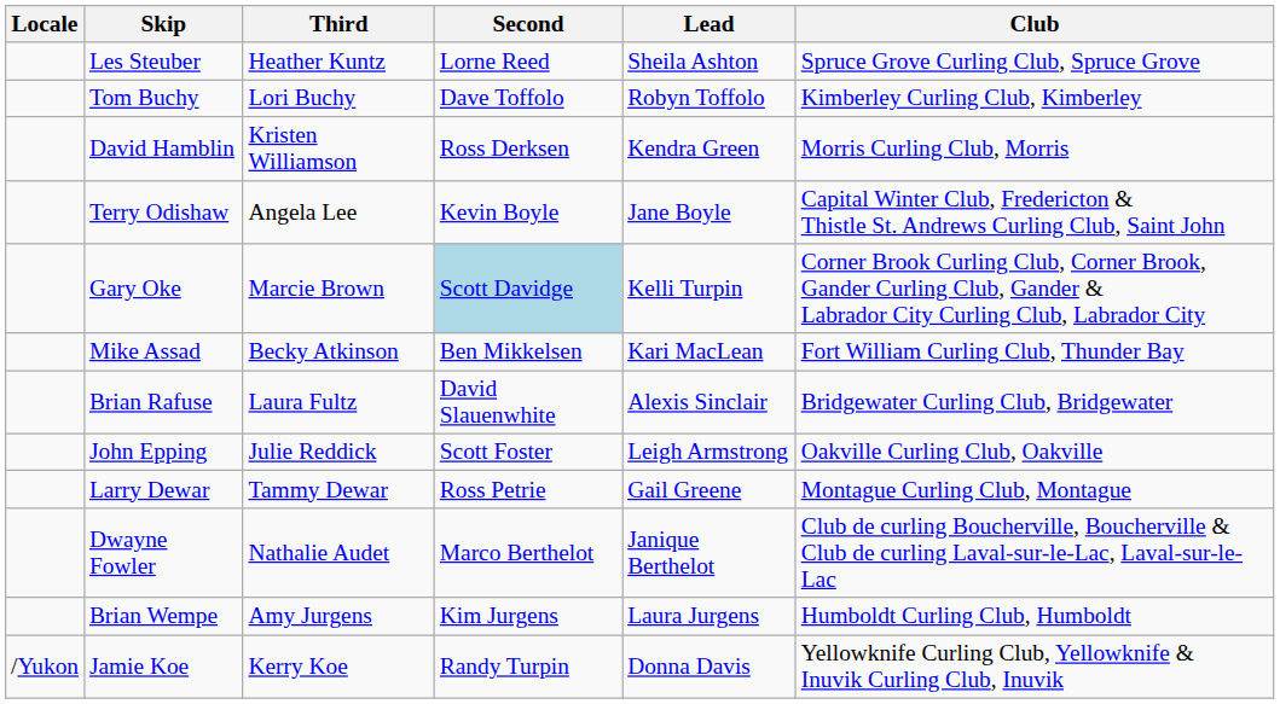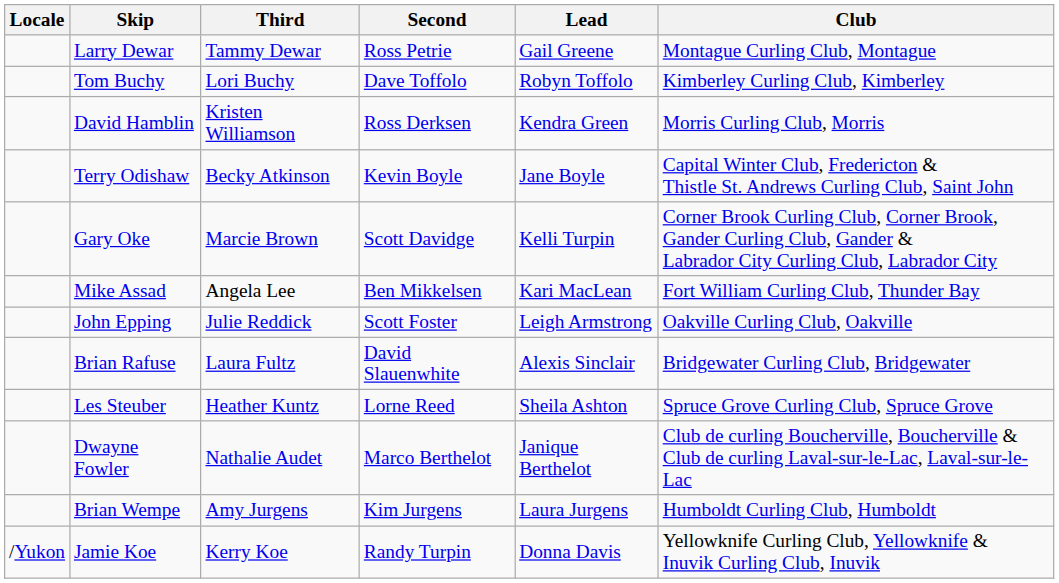 <table class="wikitable">
 <tr>
 <th>Locale</th>
 <th>Skip</th>
 <th>Third</th>
 <th>Second</th>
 <th>Lead</th>
 <th>Club</th>
 </tr>
 <tr>
 <td></td>
-<td><a href='#'>Les Steuber</a></td>
-<td><a href='#'>Heather Kuntz</a></td>
-<td><a href='#'>Lorne Reed</a></td>
-<td><a href='#'>Sheila Ashton</a></td>
-<td><a href='#'>Spruce Grove Curling Club</a>, <a href='#'>Spruce Grove</a></td>
+<td><a href='#'>Larry Dewar</a></td>
+<td><a href='#'>Tammy Dewar</a></td>
+<td><a href='#'>Ross Petrie</a></td>
+<td><a href='#'>Gail Greene</a></td>
+<td><a href='#'>Montague Curling Club</a>, <a href='#'>Montague</a></td>
 </tr>
 <tr>
 <td></td>
 <td><a href='#'>Tom Buchy</a></td>
 <td><a href='#'>Lori Buchy</a></td>
 <td><a href='#'>Dave Toffolo</a></td>
 <td><a href='#'>Robyn Toffolo</a></td>
 <td><a href='#'>Kimberley Curling Club</a>, <a href='#'>Kimberley</a></td>
 </tr>
 <tr>
 <td></td>
 <td><a href='#'>David Hamblin</a></td>
 <td><a href='#'>Kristen Williamson</a></td>
 <td><a href='#'>Ross Derksen</a></td>
 <td><a href='#'>Kendra Green</a></td>
 <td><a href='#'>Morris Curling Club</a>, <a href='#'>Morris</a></td>
 </tr>
 <tr>
 <td></td>
 <td><a href='#'>Terry Odishaw</a></td>
-<td>Angela Lee</td>
+<td><a href='#'>Becky Atkinson</a></td>
 <td><a href='#'>Kevin Boyle</a></td>
 <td><a href='#'>Jane Boyle</a></td>
 <td><a href='#'>Capital Winter Club</a>, <a href='#'>Fredericton</a> & <br> <a href='#'>Thistle St. Andrews Curling Club</a>, <a href='#'>Saint John</a></td>
 </tr>
 <tr>
 <td></td>
 <td><a href='#'>Gary Oke</a></td>
 <td><a href='#'>Marcie Brown</a></td>
-<td style="background: lightblue;"><a href='#'>Scott Davidge</a></td>
+<td><a href='#'>Scott Davidge</a></td>
 <td><a href='#'>Kelli Turpin</a></td>
 <td><a href='#'>Corner Brook Curling Club</a>, <a href='#'>Corner Brook</a>, <br> <a href='#'>Gander Curling Club</a>, <a href='#'>Gander</a> & <br> <a href='#'>Labrador City Curling Club</a>, <a href='#'>Labrador City</a></td>
 </tr>
 <tr>
 <td></td>
 <td><a href='#'>Mike Assad</a></td>
-<td><a href='#'>Becky Atkinson</a></td>
+<td>Angela Lee</td>
 <td><a href='#'>Ben Mikkelsen</a></td>
 <td><a href='#'>Kari MacLean</a></td>
 <td><a href='#'>Fort William Curling Club</a>, <a href='#'>Thunder Bay</a></td>
+</tr>
+<tr>
+<td></td>
+<td><a href='#'>John Epping</a></td>
+<td><a href='#'>Julie Reddick</a></td>
+<td><a href='#'>Scott Foster</a></td>
+<td><a href='#'>Leigh Armstrong</a></td>
+<td><a href='#'>Oakville Curling Club</a>, <a href='#'>Oakville</a></td>
 </tr>
 <tr>
 <td></td>
 <td><a href='#'>Brian Rafuse</a></td>
 <td><a href='#'>Laura Fultz</a></td>
 <td><a href='#'>David Slauenwhite</a></td>
 <td><a href='#'>Alexis Sinclair</a></td>
 <td><a href='#'>Bridgewater Curling Club</a>, <a href='#'>Bridgewater</a></td>
 </tr>
 <tr>
 <td></td>
-<td><a href='#'>John Epping</a></td>
-<td><a href='#'>Julie Reddick</a></td>
-<td><a href='#'>Scott Foster</a></td>
-<td><a href='#'>Leigh Armstrong</a></td>
-<td><a href='#'>Oakville Curling Club</a>, <a href='#'>Oakville</a></td>
-</tr>
-<tr>
-<td></td>
-<td><a href='#'>Larry Dewar</a></td>
-<td><a href='#'>Tammy Dewar</a></td>
-<td><a href='#'>Ross Petrie</a></td>
-<td><a href='#'>Gail Greene</a></td>
-<td><a href='#'>Montague Curling Club</a>, <a href='#'>Montague</a></td>
+<td><a href='#'>Les Steuber</a></td>
+<td><a href='#'>Heather Kuntz</a></td>
+<td><a href='#'>Lorne Reed</a></td>
+<td><a href='#'>Sheila Ashton</a></td>
+<td><a href='#'>Spruce Grove Curling Club</a>, <a href='#'>Spruce Grove</a></td>
 </tr>
 <tr>
 <td></td>
 <td><a href='#'>Dwayne Fowler</a></td>
 <td><a href='#'>Nathalie Audet</a></td>
 <td><a href='#'>Marco Berthelot</a></td>
 <td><a href='#'>Janique Berthelot</a></td>
 <td><a href='#'>Club de curling Boucherville</a>, <a href='#'>Boucherville</a> & <br> <a href='#'>Club de curling Laval-sur-le-Lac</a>, <a href='#'>Laval-sur-le-Lac</a></td>
 </tr>
 <tr>
 <td></td>
 <td><a href='#'>Brian Wempe</a></td>
 <td><a href='#'>Amy Jurgens</a></td>
 <td><a href='#'>Kim Jurgens</a></td>
 <td><a href='#'>Laura Jurgens</a></td>
 <td><a href='#'>Humboldt Curling Club</a>, <a href='#'>Humboldt</a></td>
 </tr>
 <tr>
 <td>/<a href='#'>Yukon</a></td>
 <td><a href='#'>Jamie Koe</a></td>
 <td><a href='#'>Kerry Koe</a></td>
 <td><a href='#'>Randy Turpin</a></td>
 <td><a href='#'>Donna Davis</a></td>
 <td>Yellowknife Curling Club, <a href='#'>Yellowknife</a> & <br> <a href='#'>Inuvik Curling Club</a>, <a href='#'>Inuvik</a></td>
 </tr>
 </table>
